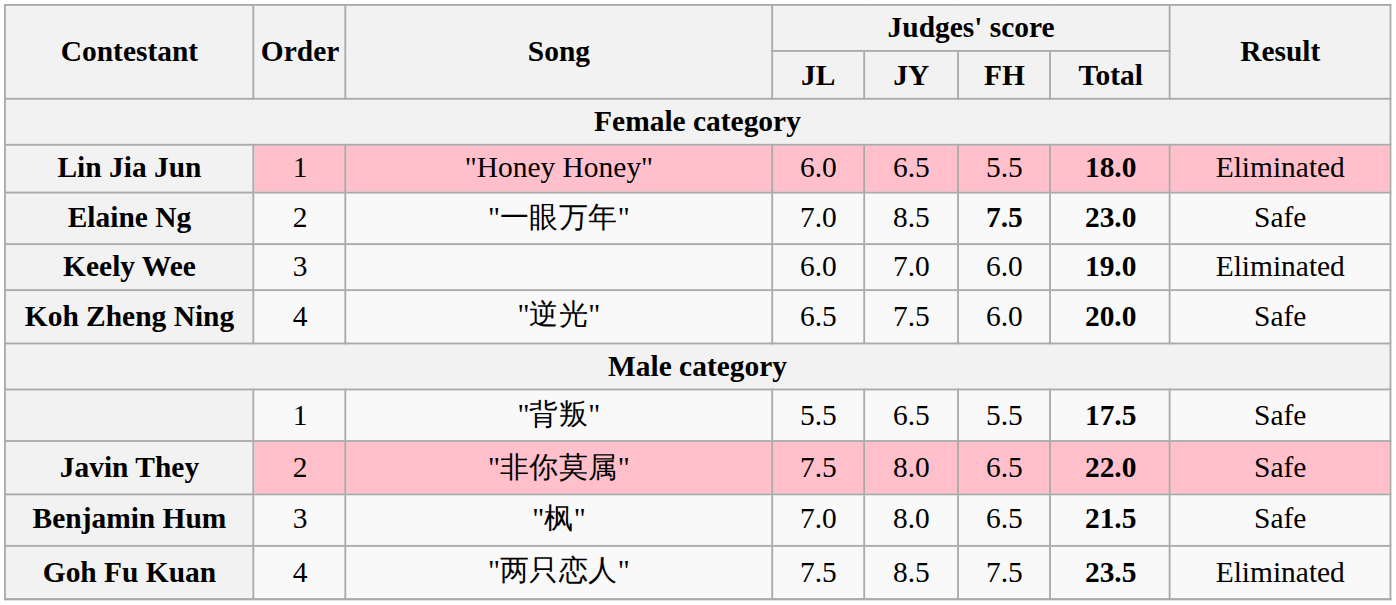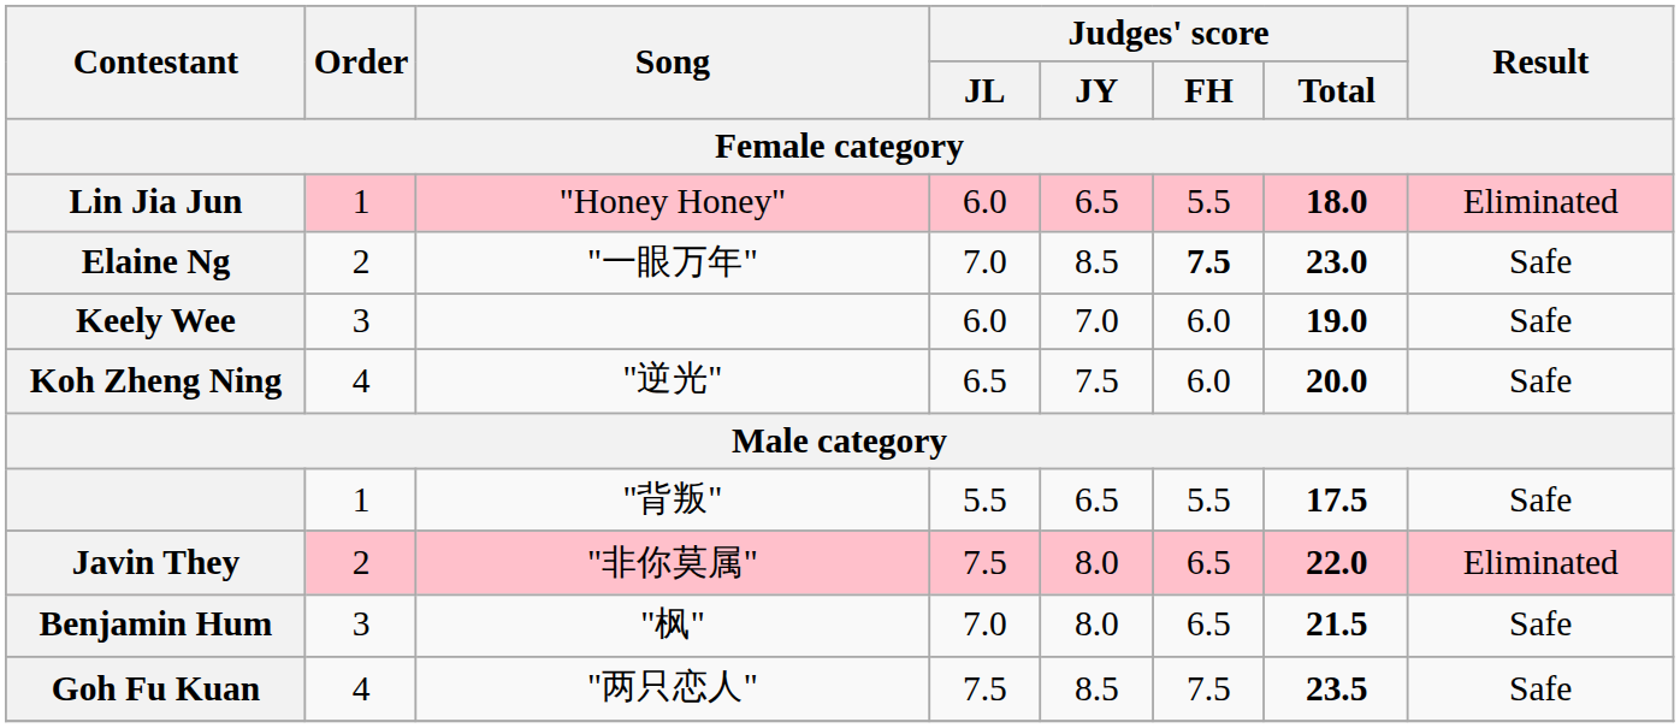 <table class="wikitable plainrowheaders" style="text-align:center;">
 <tr>
 <th rowspan=2 scope="col" style="width:8em;">Contestant</th>
 <th rowspan=2 scope="col">Order</th>
 <th rowspan=2 scope="col" style="width:14em;">Song</th>
 <th colspan=4 scope="col">Judges' score</th>
 <th rowspan=2 scope="col" style="width:7em;">Result</th>
 </tr>
 <tr>
 <th style="width:2.7em;">JL</th>
 <th style="width:2.7em;">JY</th>
 <th style="width:2.7em;">FH</th>
 <th style="width:3.6em;">Total</th>
 </tr>
 <tr>
 <th colspan=8>Female category</th>
 </tr>
 <tr style="background:pink;">
 <th scope="row">Lin Jia Jun</th>
 <td>1</td>
 <td>"Honey Honey"</td>
 <td>6.0</td>
 <td>6.5</td>
 <td>5.5</td>
 <td><strong>18.0</strong></td>
 <td>Eliminated</td>
 </tr>
 <tr>
 <th scope="row">Elaine Ng</th>
 <td>2</td>
 <td>"一眼万年"</td>
 <td>7.0</td>
 <td>8.5</td>
 <td><strong>7.5</strong></td>
 <td><strong>23.0</strong></td>
 <td>Safe</td>
 </tr>
 <tr>
 <th scope="row">Keely Wee</th>
 <td>3</td>
 <td></td>
 <td>6.0</td>
 <td>7.0</td>
 <td>6.0</td>
 <td><strong>19.0</strong></td>
-<td>Eliminated</td>
+<td>Safe</td>
 </tr>
 <tr>
 <th scope="row">Koh Zheng Ning</th>
 <td>4</td>
 <td>"逆光"</td>
 <td>6.5</td>
 <td>7.5</td>
 <td>6.0</td>
 <td><strong>20.0</strong></td>
 <td>Safe</td>
 </tr>
 <tr>
 <th colspan=8>Male category</th>
 </tr>
 <tr>
 <th scope="row"></th>
 <td>1</td>
 <td>"背叛"</td>
 <td>5.5</td>
 <td>6.5</td>
 <td>5.5</td>
 <td><strong>17.5</strong></td>
 <td>Safe</td>
 </tr>
 <tr style="background:pink;">
 <th scope="row">Javin They</th>
 <td>2</td>
 <td>"非你莫属"</td>
 <td>7.5</td>
 <td>8.0</td>
 <td>6.5</td>
 <td><strong>22.0</strong></td>
-<td>Safe</td>
+<td>Eliminated</td>
 </tr>
 <tr>
 <th scope="row">Benjamin Hum</th>
 <td>3</td>
 <td>"枫"</td>
 <td>7.0</td>
 <td>8.0</td>
 <td>6.5</td>
 <td><strong>21.5</strong></td>
 <td>Safe</td>
 </tr>
 <tr>
 <th scope="row">Goh Fu Kuan</th>
 <td>4</td>
 <td>"两只恋人"</td>
 <td>7.5</td>
 <td>8.5</td>
 <td>7.5</td>
 <td><strong>23.5</strong></td>
-<td>Eliminated</td>
+<td>Safe</td>
 </tr>
 <tr>
 </tr>
 </table>
